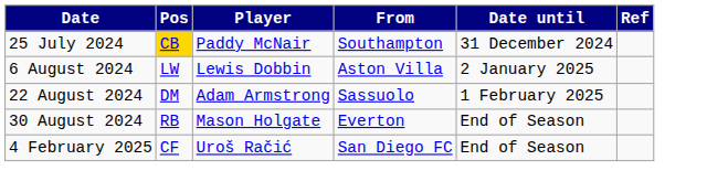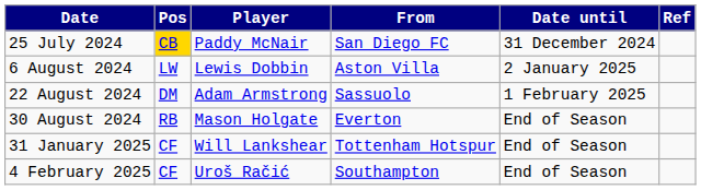 <table class="wikitable plainrowheaders sortable">
 <tr>
 <th style="background:#000080; color:white;">Date</th>
 <th style="background:#000080; color:white;">Pos</th>
 <th style="background:#000080; color:white;">Player</th>
 <th style="background:#000080; color:white;">From</th>
 <th style="background:#000080; color:white;">Date until</th>
 <th style="background:#000080; color:white;">Ref</th>
 </tr>
 <tr>
 <td>25 July 2024</td>
 <td style="background: gold;"><a href='#'>CB</a></td>
 <td> <a href='#'>Paddy McNair</a></td>
-<td> <a href='#'>Southampton</a></td>
+<td> <a href='#'>San Diego FC</a></td>
 <td>31 December 2024</td>
 <td></td>
 </tr>
 <tr>
 <td>6 August 2024</td>
 <td><a href='#'>LW</a></td>
 <td> <a href='#'>Lewis Dobbin</a></td>
 <td> <a href='#'>Aston Villa</a></td>
 <td>2 January 2025</td>
 <td></td>
 </tr>
 <tr>
 <td>22 August 2024</td>
 <td><a href='#'>DM</a></td>
 <td> <a href='#'>Adam Armstrong</a></td>
 <td> <a href='#'>Sassuolo</a></td>
 <td>1 February 2025</td>
 <td></td>
 </tr>
 <tr>
 <td>30 August 2024</td>
 <td><a href='#'>RB</a></td>
 <td> <a href='#'>Mason Holgate</a></td>
 <td> <a href='#'>Everton</a></td>
 <td>End of Season</td>
 <td></td>
 </tr>
 <tr>
+<td>31 January 2025</td>
+<td><a href='#'>CF</a></td>
+<td> <a href='#'>Will Lankshear</a></td>
+<td> <a href='#'>Tottenham Hotspur</a></td>
+<td>End of Season</td>
+<td></td>
+</tr>
+<tr>
 <td>4 February 2025</td>
 <td><a href='#'>CF</a></td>
 <td> <a href='#'>Uroš Račić</a></td>
-<td> <a href='#'>San Diego FC</a></td>
+<td> <a href='#'>Southampton</a></td>
 <td>End of Season</td>
 <td></td>
 </tr>
 </table>
